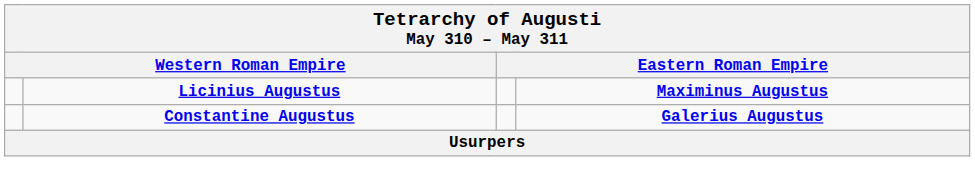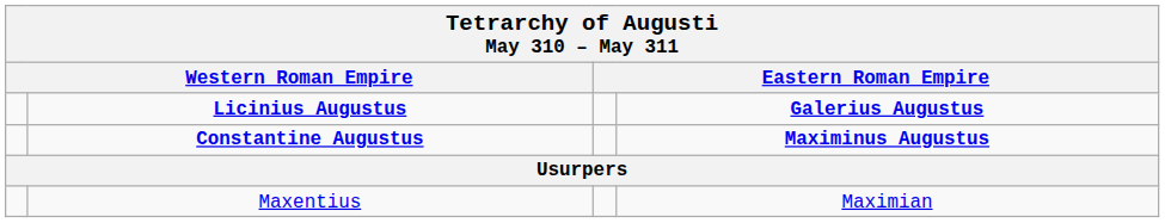 <table class="wikitable" width="50%" style="text-align:center">
 <tr>
 <th colspan="4"><big>Tetrarchy of Augusti</big><br>May 310 – May 311</th>
 </tr>
 <tr>
 <th colspan="2"><a href='#'>Western Roman Empire</a></th>
 <th colspan="2"><a href='#'>Eastern Roman Empire</a></th>
 </tr>
 <tr>
 <td></td>
 <td><a href='#'><strong>Licinius Augustus</strong></a></td>
 <td></td>
-<td><a href='#'><strong>Maximinus Augustus</strong></a></td>
+<td><strong><a href='#'>Galerius Augustus</a></strong></td>
 </tr>
 <tr>
 <td></td>
 <td><strong><a href='#'>Constantine Augustus</a></strong></td>
 <td></td>
-<td><strong><a href='#'>Galerius Augustus</a></strong></td>
+<td><a href='#'><strong>Maximinus Augustus</strong></a></td>
 </tr>
 <tr>
 <th colspan="4">Usurpers</th>
 </tr>
+<tr>
+<td></td>
+<td><a href='#'>Maxentius</a><br></td>
+<td></td>
+<td><a href='#'>Maximian</a><br></td>
+</tr>
 </table>
